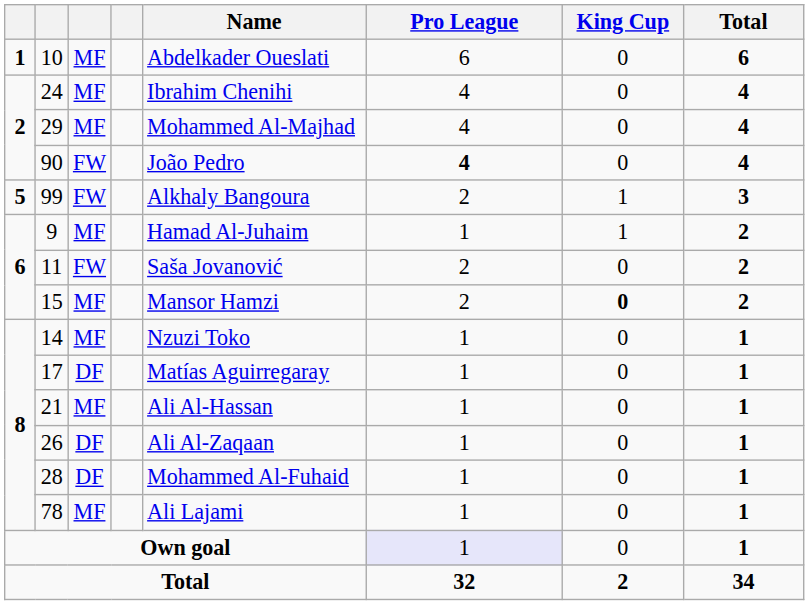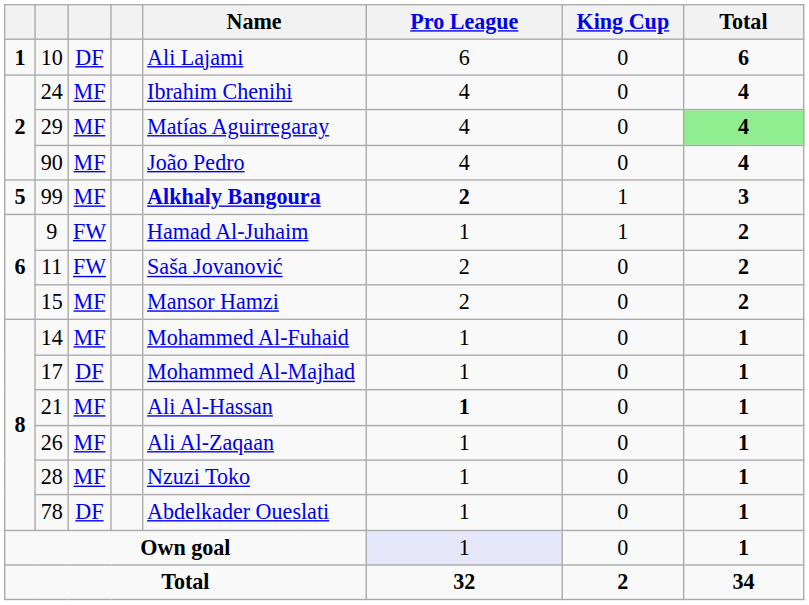 <table class="wikitable" style="text-align:center">
 <tr>
 <th width=15></th>
 <th width=15></th>
 <th width=15></th>
 <th width=15></th>
 <th width=155>Name</th>
 <th width=135><a href='#'>Pro League</a></th>
 <th width=80><a href='#'>King Cup</a></th>
 <th width=80>Total</th>
 </tr>
 <tr>
 <td><strong>1</strong></td>
 <td>10</td>
-<td><a href='#'>MF</a></td>
+<td><a href='#'>DF</a></td>
 <td></td>
-<td align=left><a href='#'>Abdelkader Oueslati</a></td>
+<td align=left><a href='#'>Ali Lajami</a></td>
 <td>6</td>
 <td>0</td>
 <td><strong>6</strong></td>
 </tr>
 <tr>
 <td rowspan=3><strong>2</strong></td>
 <td>24</td>
 <td><a href='#'>MF</a></td>
 <td></td>
 <td align=left><a href='#'>Ibrahim Chenihi</a></td>
 <td>4</td>
 <td>0</td>
 <td><strong>4</strong></td>
 </tr>
 <tr>
 <td>29</td>
 <td><a href='#'>MF</a></td>
 <td></td>
-<td align=left><a href='#'>Mohammed Al-Majhad</a></td>
+<td align=left><a href='#'>Matías Aguirregaray</a></td>
 <td>4</td>
 <td>0</td>
-<td><strong>4</strong></td>
+<td style="background: lightgreen;"><strong>4</strong></td>
 </tr>
 <tr>
 <td>90</td>
-<td><a href='#'>FW</a></td>
+<td><a href='#'>MF</a></td>
 <td></td>
 <td align=left><a href='#'>João Pedro</a></td>
-<td><strong>4</strong></td>
+<td>4</td>
 <td>0</td>
 <td><strong>4</strong></td>
 </tr>
 <tr>
 <td><strong>5</strong></td>
 <td>99</td>
-<td><a href='#'>FW</a></td>
+<td><a href='#'>MF</a></td>
 <td></td>
-<td align=left><a href='#'>Alkhaly Bangoura</a></td>
-<td>2</td>
+<td align=left><strong><a href='#'>Alkhaly Bangoura</a></strong></td>
+<td><strong>2</strong></td>
 <td>1</td>
 <td><strong>3</strong></td>
 </tr>
 <tr>
 <td rowspan=3><strong>6</strong></td>
 <td>9</td>
-<td><a href='#'>MF</a></td>
+<td><a href='#'>FW</a></td>
 <td></td>
 <td align=left><a href='#'>Hamad Al-Juhaim</a></td>
 <td>1</td>
 <td>1</td>
 <td><strong>2</strong></td>
 </tr>
 <tr>
 <td>11</td>
 <td><a href='#'>FW</a></td>
 <td></td>
 <td align=left><a href='#'>Saša Jovanović</a></td>
 <td>2</td>
 <td>0</td>
 <td><strong>2</strong></td>
 </tr>
 <tr>
 <td>15</td>
 <td><a href='#'>MF</a></td>
 <td></td>
 <td align=left><a href='#'>Mansor Hamzi</a></td>
 <td>2</td>
-<td><strong>0</strong></td>
+<td>0</td>
 <td><strong>2</strong></td>
 </tr>
 <tr>
 <td rowspan=6><strong>8</strong></td>
 <td>14</td>
 <td><a href='#'>MF</a></td>
 <td></td>
-<td align=left><a href='#'>Nzuzi Toko</a></td>
+<td align=left><a href='#'>Mohammed Al-Fuhaid</a></td>
 <td>1</td>
 <td>0</td>
 <td><strong>1</strong></td>
 </tr>
 <tr>
 <td>17</td>
 <td><a href='#'>DF</a></td>
 <td></td>
-<td align=left><a href='#'>Matías Aguirregaray</a></td>
+<td align=left><a href='#'>Mohammed Al-Majhad</a></td>
 <td>1</td>
 <td>0</td>
 <td><strong>1</strong></td>
 </tr>
 <tr>
 <td>21</td>
 <td><a href='#'>MF</a></td>
 <td></td>
 <td align=left><a href='#'>Ali Al-Hassan</a></td>
-<td>1</td>
+<td><strong>1</strong></td>
 <td>0</td>
 <td><strong>1</strong></td>
 </tr>
 <tr>
 <td>26</td>
-<td><a href='#'>DF</a></td>
+<td><a href='#'>MF</a></td>
 <td></td>
 <td align=left><a href='#'>Ali Al-Zaqaan</a></td>
 <td>1</td>
 <td>0</td>
 <td><strong>1</strong></td>
 </tr>
 <tr>
 <td>28</td>
-<td><a href='#'>DF</a></td>
+<td><a href='#'>MF</a></td>
 <td></td>
-<td align=left><a href='#'>Mohammed Al-Fuhaid</a></td>
+<td align=left><a href='#'>Nzuzi Toko</a></td>
 <td>1</td>
 <td>0</td>
 <td><strong>1</strong></td>
 </tr>
 <tr>
 <td>78</td>
-<td><a href='#'>MF</a></td>
+<td><a href='#'>DF</a></td>
 <td></td>
-<td align=left><a href='#'>Ali Lajami</a></td>
+<td align=left><a href='#'>Abdelkader Oueslati</a></td>
 <td>1</td>
 <td>0</td>
 <td><strong>1</strong></td>
 </tr>
 <tr>
 <td colspan=5><strong>Own goal</strong></td>
 <td style="background: lavender;">1</td>
 <td>0</td>
 <td><strong>1</strong></td>
 </tr>
 <tr>
 <td colspan=5><strong>Total</strong></td>
 <td><strong>32</strong></td>
 <td><strong>2</strong></td>
 <td><strong>34</strong></td>
 </tr>
 </table>
